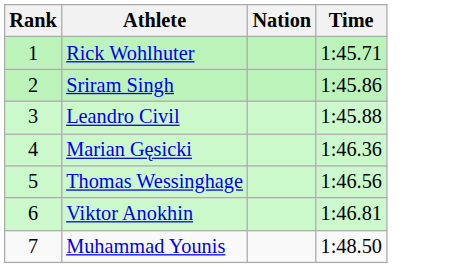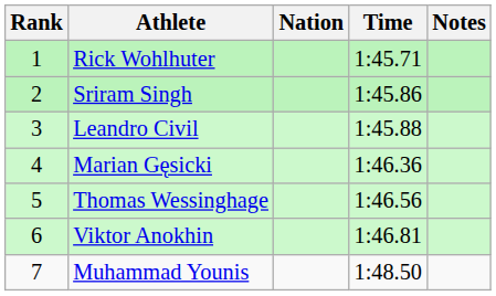 <table class="wikitable sortable" style="text-align:center">
 <tr>
 <th>Rank</th>
 <th>Athlete</th>
 <th>Nation</th>
 <th>Time</th>
+<th>Notes</th>
 </tr>
 <tr style="background:#bbf3bb;">
 <td>1</td>
 <td align=left><a href='#'>Rick Wohlhuter</a></td>
 <td align=left></td>
 <td>1:45.71</td>
+<td></td>
 </tr>
 <tr style="background:#bbf3bb;">
 <td>2</td>
 <td align=left><a href='#'>Sriram Singh</a></td>
 <td align=left></td>
 <td>1:45.86</td>
+<td></td>
 </tr>
 <tr style="background:#ccf9cc;">
 <td>3</td>
 <td align=left><a href='#'>Leandro Civil</a></td>
 <td align=left></td>
 <td>1:45.88</td>
+<td></td>
 </tr>
 <tr style="background:#ccf9cc;">
 <td>4</td>
 <td align=left><a href='#'>Marian Gęsicki</a></td>
 <td align=left></td>
 <td>1:46.36</td>
+<td></td>
 </tr>
 <tr style="background:#ccf9cc;">
 <td>5</td>
 <td align=left><a href='#'>Thomas Wessinghage</a></td>
 <td align=left></td>
 <td>1:46.56</td>
+<td></td>
 </tr>
 <tr style="background:#ccf9cc;">
 <td>6</td>
 <td align=left><a href='#'>Viktor Anokhin</a></td>
 <td align=left></td>
 <td>1:46.81</td>
+<td></td>
 </tr>
 <tr>
 <td>7</td>
 <td align=left><a href='#'>Muhammad Younis</a></td>
 <td align=left></td>
 <td>1:48.50</td>
+<td></td>
 </tr>
 </table>
